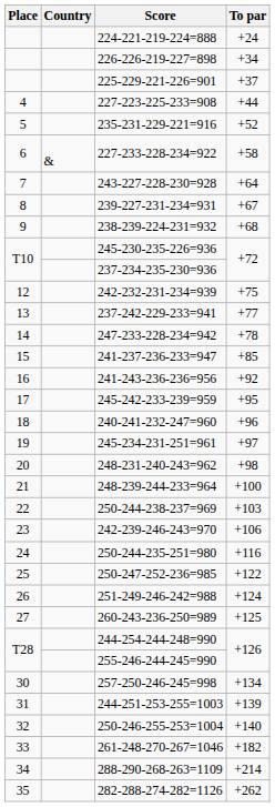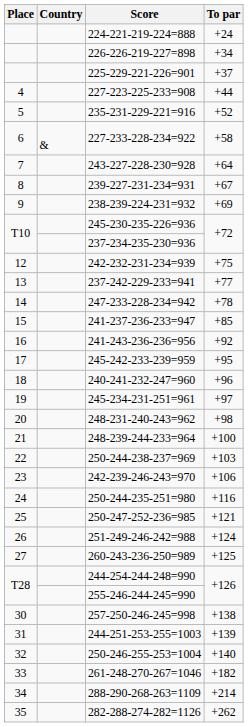 <table class="wikitable" style="font-size:95%;">
 <tr>
 <th>Place</th>
 <th>Country</th>
 <th>Score</th>
 <th>To par</th>
 </tr>
 <tr>
 <td align=center></td>
 <td></td>
 <td>224-221-219-224=888</td>
 <td align=center>+24</td>
 </tr>
 <tr>
 <td align=center></td>
 <td></td>
 <td>226-226-219-227=898</td>
 <td align=center>+34</td>
 </tr>
 <tr>
 <td align=center></td>
 <td></td>
 <td>225-229-221-226=901</td>
 <td align=center>+37</td>
 </tr>
 <tr>
 <td align=center>4</td>
 <td></td>
 <td>227-223-225-233=908</td>
 <td align=center>+44</td>
 </tr>
 <tr>
 <td align=center>5</td>
 <td></td>
 <td>235-231-229-221=916</td>
 <td align=center>+52</td>
 </tr>
 <tr>
 <td align=center>6</td>
 <td><br>& </td>
 <td>227-233-228-234=922</td>
 <td align=center>+58</td>
 </tr>
 <tr>
 <td align=center>7</td>
 <td></td>
 <td>243-227-228-230=928</td>
 <td align=center>+64</td>
 </tr>
 <tr>
 <td align=center>8</td>
 <td></td>
 <td>239-227-231-234=931</td>
 <td align=center>+67</td>
 </tr>
 <tr>
 <td align=center>9</td>
 <td></td>
 <td>238-239-224-231=932</td>
-<td align=center>+68</td>
+<td align=center>+69</td>
 </tr>
 <tr>
 <td align=center rowspan=2>T10</td>
 <td></td>
 <td>245-230-235-226=936</td>
 <td align=center rowspan=2>+72</td>
 </tr>
 <tr>
 <td></td>
 <td>237-234-235-230=936</td>
 </tr>
 <tr>
 <td align=center>12</td>
 <td></td>
 <td>242-232-231-234=939</td>
 <td align=center>+75</td>
 </tr>
 <tr>
 <td align=center>13</td>
 <td></td>
 <td>237-242-229-233=941</td>
 <td align=center>+77</td>
 </tr>
 <tr>
 <td align=center>14</td>
 <td></td>
 <td>247-233-228-234=942</td>
 <td align=center>+78</td>
 </tr>
 <tr>
 <td align=center>15</td>
 <td></td>
 <td>241-237-236-233=947</td>
 <td align=center>+85</td>
 </tr>
 <tr>
 <td align=center>16</td>
 <td></td>
 <td>241-243-236-236=956</td>
 <td align=center>+92</td>
 </tr>
 <tr>
 <td align=center>17</td>
 <td></td>
 <td>245-242-233-239=959</td>
 <td align=center>+95</td>
 </tr>
 <tr>
 <td align=center>18</td>
 <td></td>
 <td>240-241-232-247=960</td>
 <td align=center>+96</td>
 </tr>
 <tr>
 <td align=center>19</td>
 <td></td>
 <td>245-234-231-251=961</td>
 <td align=center>+97</td>
 </tr>
 <tr>
 <td align=center>20</td>
 <td></td>
 <td>248-231-240-243=962</td>
 <td align=center>+98</td>
 </tr>
 <tr>
 <td align=center>21</td>
 <td></td>
 <td>248-239-244-233=964</td>
 <td align=center>+100</td>
 </tr>
 <tr>
 <td align=center>22</td>
 <td></td>
 <td>250-244-238-237=969</td>
 <td align=center>+103</td>
 </tr>
 <tr>
 <td align=center>23</td>
 <td></td>
 <td>242-239-246-243=970</td>
 <td align=center>+106</td>
 </tr>
 <tr>
 <td align=center>24</td>
 <td></td>
 <td>250-244-235-251=980</td>
 <td align=center>+116</td>
 </tr>
 <tr>
 <td align=center>25</td>
 <td></td>
 <td>250-247-252-236=985</td>
-<td align=center>+122</td>
+<td align=center>+121</td>
 </tr>
 <tr>
 <td align=center>26</td>
 <td></td>
 <td>251-249-246-242=988</td>
 <td align=center>+124</td>
 </tr>
 <tr>
 <td align=center>27</td>
 <td></td>
 <td>260-243-236-250=989</td>
 <td align=center>+125</td>
 </tr>
 <tr>
 <td align=center rowspan=2>T28</td>
 <td></td>
 <td>244-254-244-248=990</td>
 <td align=center rowspan=2>+126</td>
 </tr>
 <tr>
 <td></td>
 <td>255-246-244-245=990</td>
 </tr>
 <tr>
 <td align=center>30</td>
 <td></td>
 <td>257-250-246-245=998</td>
-<td align=center>+134</td>
+<td align=center>+138</td>
 </tr>
 <tr>
 <td align=center>31</td>
 <td></td>
 <td>244-251-253-255=1003</td>
 <td align=center>+139</td>
 </tr>
 <tr>
 <td align=center>32</td>
 <td></td>
 <td>250-246-255-253=1004</td>
 <td align=center>+140</td>
 </tr>
 <tr>
 <td align=center>33</td>
 <td></td>
 <td>261-248-270-267=1046</td>
 <td align=center>+182</td>
 </tr>
 <tr>
 <td align=center>34</td>
 <td></td>
 <td>288-290-268-263=1109</td>
 <td align=center>+214</td>
 </tr>
 <tr>
 <td align=center>35</td>
 <td></td>
 <td>282-288-274-282=1126</td>
 <td align=center>+262</td>
 </tr>
 </table>
